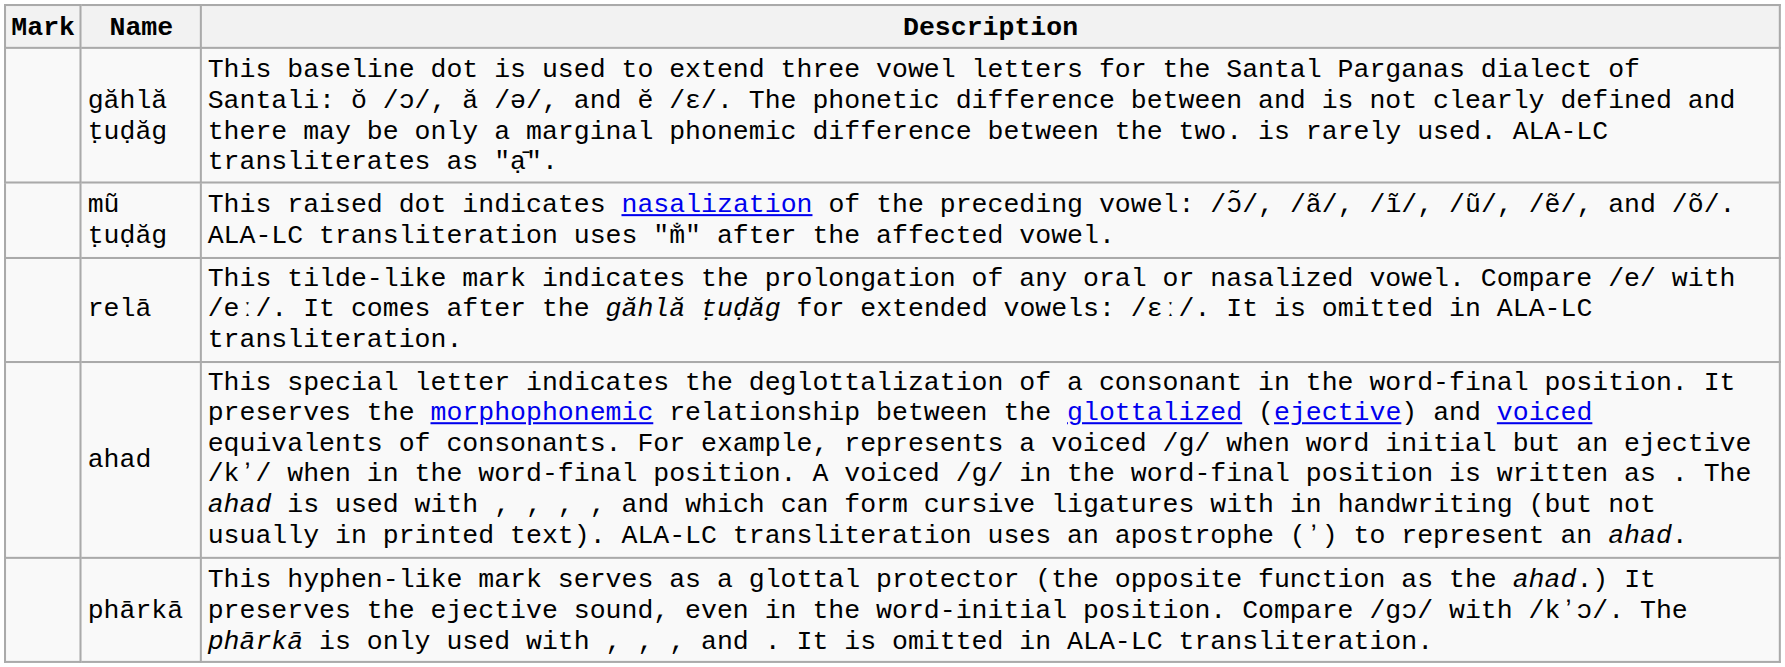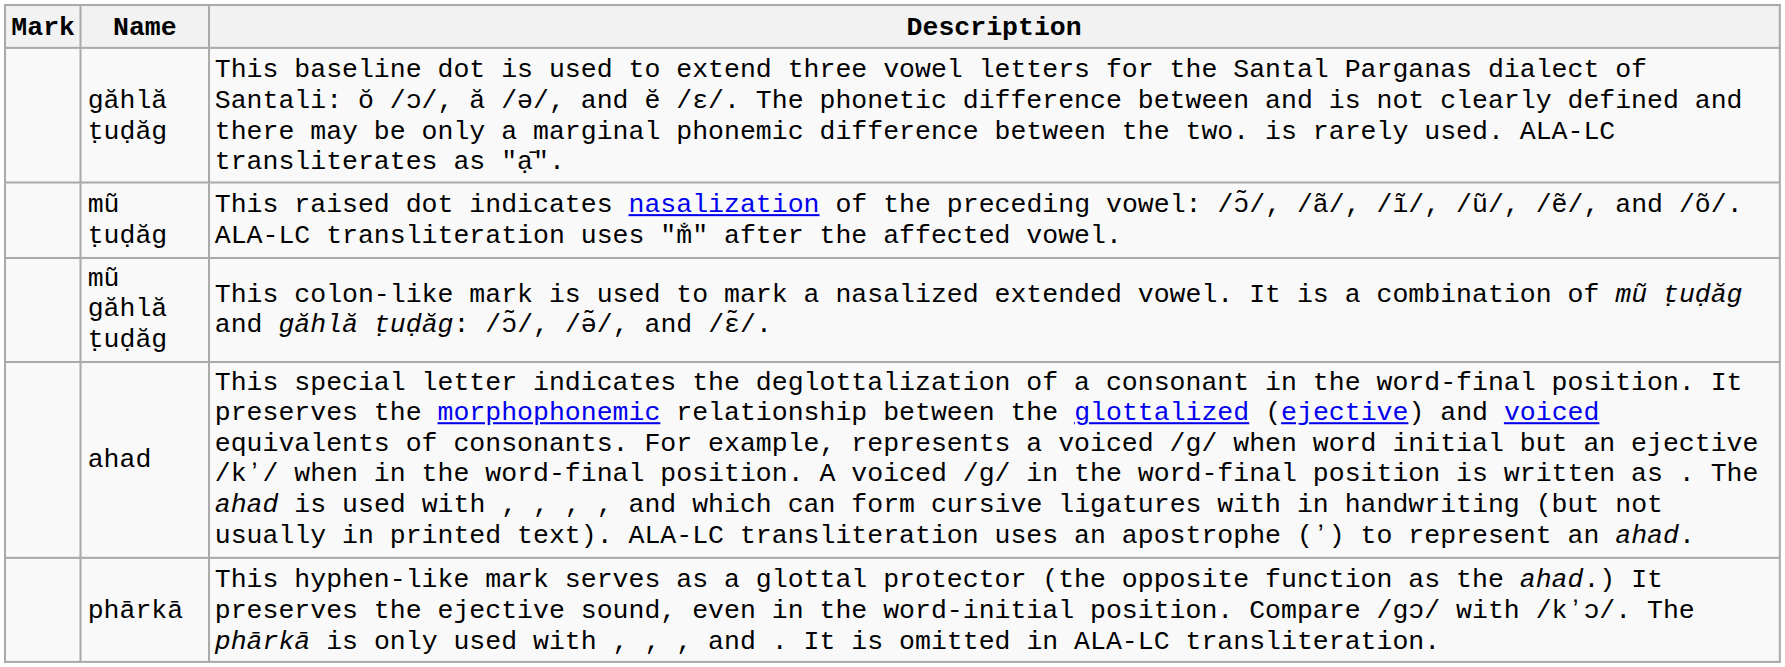 <table class="wikitable">
 <tr>
 <th>Mark</th>
 <th>Name</th>
 <th>Description</th>
 </tr>
 <tr>
 <td align=center></td>
 <td>găhlă ṭuḍăg</td>
 <td>This baseline dot is used to extend three vowel letters for the Santal Parganas dialect of Santali:   ŏ /ɔ/,  ă /ə/, and  ĕ /ɛ/. The phonetic difference between  and  is not clearly defined and there may be only a marginal phonemic difference between the two.  is rarely used.  ALA-LC transliterates  as "ạ̄".</td>
 </tr>
 <tr>
 <td align=center></td>
 <td>mũ ṭuḍăg</td>
 <td>This raised dot indicates <a href='#'>nasalization</a> of the preceding vowel:  /ɔ̃/,  /ã/,  /ĩ/,  /ũ/,  /ẽ/, and  /õ/.  ALA-LC transliteration uses "m̐" after the affected vowel.</td>
 </tr>
 <tr>
 <td align=center></td>
-<td>relā</td>
-<td>This tilde-like mark indicates the prolongation of any oral or nasalized vowel. Compare  /e/ with  /eː/. It comes after the <em>găhlă ṭuḍăg</em> for extended vowels:  /ɛː/. It is omitted in ALA-LC transliteration.</td>
+<td>mũ găhlă ṭuḍăg</td>
+<td>This colon-like mark is used to mark a nasalized extended vowel.  It is a combination of <em>mũ ṭuḍăg</em> and <em>găhlă ṭuḍăg</em>:  /ɔ̃/,  /ə̃/, and  /ɛ̃/.</td>
 </tr>
 <tr>
 <td align=center></td>
 <td>ahad</td>
 <td>This special letter indicates the deglottalization of a consonant in the word-final position. It preserves the <a href='#'>morphophonemic</a> relationship between the <a href='#'>glottalized</a> (<a href='#'>ejective</a>) and <a href='#'>voiced</a> equivalents of consonants. For example,  represents a voiced /g/ when word initial but an ejective /kʼ/ when in the word-final position.  A voiced /g/ in the word-final position is written as . The <em>ahad</em> is used with , , , , and  which can form cursive ligatures with  in handwriting (but not usually in printed text).  ALA-LC transliteration uses an apostrophe (ʼ) to represent an <em>ahad</em>.</td>
 </tr>
 <tr>
 <td align=center></td>
 <td>phārkā</td>
 <td>This hyphen-like mark serves as a glottal protector (the opposite function as the <em>ahad</em>.) It preserves the ejective sound, even in the word-initial position. Compare  /gɔ/ with  /kʼɔ/. The <em>phārkā</em> is only used with , , , and . It is omitted in ALA-LC transliteration.</td>
 </tr>
 </table>
